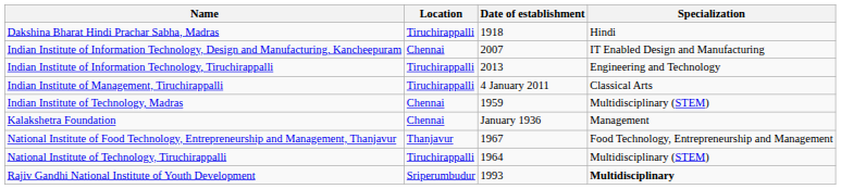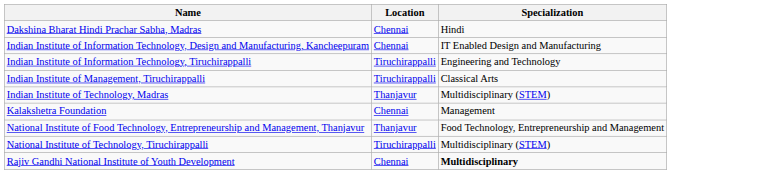 <table class="wikitable sortable">
 <tr>
 <th>Name</th>
 <th>Location</th>
-<th>Date of establishment</th>
 <th>Specialization</th>
 </tr>
 <tr>
 <td><a href='#'>Dakshina Bharat Hindi Prachar Sabha, Madras</a></td>
-<td><a href='#'>Tiruchirappalli</a></td>
-<td>1918</td>
+<td><a href='#'>Chennai</a></td>
 <td>Hindi</td>
 </tr>
 <tr>
 <td><a href='#'>Indian Institute of Information Technology, Design and Manufacturing, Kancheepuram</a></td>
 <td><a href='#'>Chennai</a></td>
-<td>2007</td>
 <td>IT Enabled Design and Manufacturing</td>
 </tr>
 <tr>
 <td><a href='#'>Indian Institute of Information Technology, Tiruchirappalli</a></td>
 <td><a href='#'>Tiruchirappalli</a></td>
-<td>2013</td>
 <td>Engineering and Technology</td>
 </tr>
 <tr>
 <td><a href='#'>Indian Institute of Management, Tiruchirappalli</a></td>
 <td><a href='#'>Tiruchirappalli</a></td>
-<td>4 January 2011</td>
 <td>Classical Arts</td>
 </tr>
 <tr>
 <td><a href='#'>Indian Institute of Technology, Madras</a></td>
-<td><a href='#'>Chennai</a></td>
-<td>1959</td>
+<td><a href='#'>Thanjavur</a></td>
 <td>Multidisciplinary (<a href='#'>STEM</a>)</td>
 </tr>
 <tr>
 <td><a href='#'>Kalakshetra Foundation</a></td>
 <td><a href='#'>Chennai</a></td>
-<td>January 1936</td>
 <td>Management</td>
 </tr>
 <tr>
 <td><a href='#'>National Institute of Food Technology, Entrepreneurship and Management, Thanjavur</a></td>
 <td><a href='#'>Thanjavur</a></td>
-<td>1967</td>
 <td>Food Technology, Entrepreneurship and Management</td>
 </tr>
 <tr>
 <td><a href='#'>National Institute of Technology, Tiruchirappalli</a></td>
 <td><a href='#'>Tiruchirappalli</a></td>
-<td>1964</td>
 <td>Multidisciplinary (<a href='#'>STEM</a>)</td>
 </tr>
 <tr>
 <td><a href='#'>Rajiv Gandhi National Institute of Youth Development</a></td>
-<td><a href='#'>Sriperumbudur</a></td>
-<td>1993</td>
+<td><a href='#'>Chennai</a></td>
 <td><strong>Multidisciplinary</strong></td>
 </tr>
 </table>
